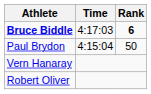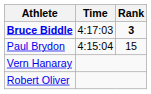 <table class=wikitable style="font-size:90%;">
 <tr>
 <th>Athlete</th>
 <th>Time</th>
 <th>Rank</th>
 </tr>
 <tr align=center>
 <td align=left><strong><a href='#'>Bruce Biddle</a></strong></td>
 <td>4:17:03</td>
-<td><strong>6</strong></td>
+<td><strong>3</strong></td>
 </tr>
 <tr align=center>
 <td align=left><a href='#'>Paul Brydon</a></td>
 <td>4:15:04</td>
-<td>50</td>
+<td>15</td>
 </tr>
 <tr align=center>
 <td align=left><a href='#'>Vern Hanaray</a></td>
 <td colspan=2></td>
 </tr>
 <tr align=center>
 <td align=left><a href='#'>Robert Oliver</a></td>
 <td colspan=2></td>
 </tr>
 </table>
